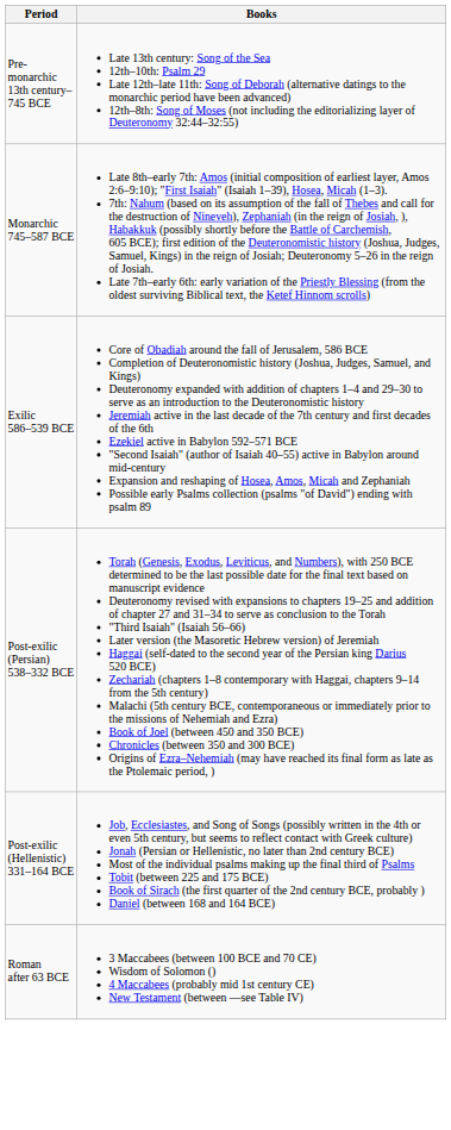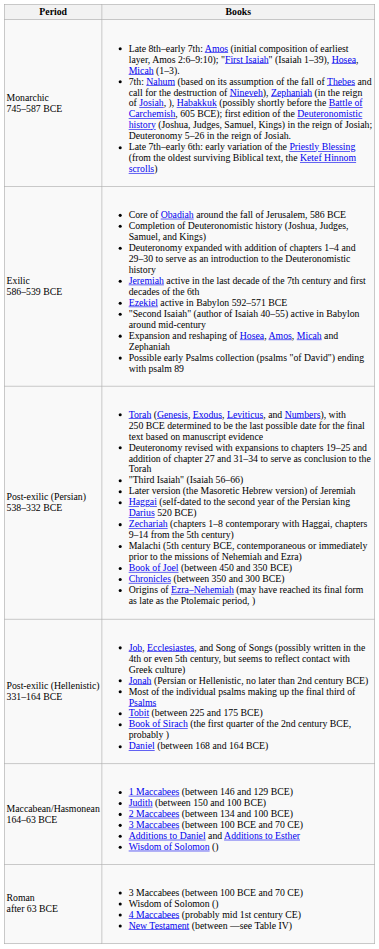 <table class="wikitable">
 <tr>
 <th>Period</th>
 <th>Books</th>
-</tr>
-<tr>
-<td>Pre-monarchic<br>13th century–745 BCE</td>
-<td><br><ul><li>Late 13th century: <a href='#'>Song of the Sea</a></li><li>12th–10th: <a href='#'>Psalm 29</a></li><li>Late 12th–late 11th: <a href='#'>Song of Deborah</a> (alternative datings to the monarchic period have been advanced)</li><li>12th–8th: <a href='#'>Song of Moses</a> (not including the editorializing layer of <a href='#'>Deuteronomy</a> 32:44–32:55)</li></ul></td>
 </tr>
 <tr>
 <td>Monarchic<br>745–587 BCE</td>
 <td><br><ul><li>Late 8th–early 7th: <a href='#'>Amos</a> (initial composition of earliest layer, Amos 2:6–9:10); "<a href='#'>First Isaiah</a>" (Isaiah 1–39), <a href='#'>Hosea</a>, <a href='#'>Micah</a> (1–3).</li><li>7th: <a href='#'>Nahum</a> (based on its assumption of the fall of <a href='#'>Thebes</a> and call for the destruction of <a href='#'>Nineveh</a>), <a href='#'>Zephaniah</a> (in the reign of <a href='#'>Josiah</a>, ), <a href='#'>Habakkuk</a> (possibly shortly before the <a href='#'>Battle of Carchemish</a>, 605 BCE); first edition of the <a href='#'>Deuteronomistic history</a> (Joshua, Judges, Samuel, Kings) in the reign of Josiah; Deuteronomy 5–26 in the reign of Josiah.</li><li>Late 7th–early 6th: early variation of the <a href='#'>Priestly Blessing</a> (from the oldest surviving Biblical text, the <a href='#'>Ketef Hinnom scrolls</a>)</li></ul></td>
 </tr>
 <tr>
 <td>Exilic<br>586–539 BCE</td>
 <td><br><ul><li>Core of <a href='#'>Obadiah</a> around the fall of Jerusalem, 586 BCE</li><li>Completion of Deuteronomistic history (Joshua, Judges, Samuel, and Kings)</li><li>Deuteronomy expanded with addition of chapters 1–4 and 29–30 to serve as an introduction to the Deuteronomistic history</li><li><a href='#'>Jeremiah</a> active in the last decade of the 7th century and first decades of the 6th</li><li><a href='#'>Ezekiel</a> active in Babylon 592–571 BCE</li><li>"Second Isaiah" (author of Isaiah 40–55) active in Babylon around mid-century</li><li>Expansion and reshaping of <a href='#'>Hosea</a>, <a href='#'>Amos</a>, <a href='#'>Micah</a> and Zephaniah</li><li>Possible early Psalms collection (psalms "of David") ending with psalm 89</li></ul></td>
 </tr>
 <tr>
 <td>Post-exilic (Persian)<br>538–332 BCE</td>
 <td><br><ul><li><a href='#'>Torah</a> (<a href='#'>Genesis</a>, <a href='#'>Exodus</a>, <a href='#'>Leviticus</a>, and <a href='#'>Numbers</a>), with 250 BCE determined to be the last possible date for the final text based on manuscript evidence</li><li>Deuteronomy revised with expansions to chapters 19–25 and addition of chapter 27 and 31–34 to serve as conclusion to the Torah</li><li>"Third Isaiah" (Isaiah 56–66)</li><li>Later version (the Masoretic Hebrew version) of Jeremiah</li><li><a href='#'>Haggai</a> (self-dated to the second year of the Persian king <a href='#'>Darius</a> 520 BCE)</li><li><a href='#'>Zechariah</a> (chapters 1–8 contemporary with Haggai, chapters 9–14 from the 5th century)</li><li>Malachi (5th century BCE, contemporaneous or immediately prior to the missions of Nehemiah and Ezra)</li><li><a href='#'>Book of Joel</a> (between 450 and 350 BCE)</li><li><a href='#'>Chronicles</a> (between 350 and 300 BCE)</li><li>Origins of <a href='#'>Ezra–Nehemiah</a> (may have reached its final form as late as the Ptolemaic period, )</li></ul></td>
 </tr>
 <tr>
 <td>Post-exilic (Hellenistic)<br>331–164 BCE</td>
 <td><br><ul><li><a href='#'>Job</a>, <a href='#'>Ecclesiastes</a>, and Song of Songs (possibly written in the 4th or even 5th century, but seems to reflect contact with Greek culture)</li><li><a href='#'>Jonah</a> (Persian or Hellenistic, no later than 2nd century BCE)</li><li>Most of the individual psalms making up the final third of <a href='#'>Psalms</a></li><li><a href='#'>Tobit</a> (between 225 and 175 BCE)</li><li><a href='#'>Book of Sirach</a> (the first quarter of the 2nd century BCE, probably )</li><li><a href='#'>Daniel</a> (between 168 and 164 BCE)</li></ul></td>
 </tr>
 <tr>
+<td>Maccabean/Hasmonean<br>164–63 BCE</td>
+<td><br><ul><li><a href='#'>1 Maccabees</a> (between 146 and 129 BCE)</li><li><a href='#'>Judith</a> (between 150 and 100 BCE)</li><li><a href='#'>2 Maccabees</a> (between 134 and 100 BCE)</li><li><a href='#'>3 Maccabees</a> (between 100 BCE and 70 CE)</li><li><a href='#'>Additions to Daniel</a> and <a href='#'>Additions to Esther</a></li><li><a href='#'>Wisdom of Solomon</a> ()</li></ul></td>
+</tr>
+<tr>
 <td>Roman<br>after 63 BCE</td>
 <td><br><ul><li>3 Maccabees (between 100 BCE and 70 CE)</li><li>Wisdom of Solomon ()</li><li><a href='#'>4 Maccabees</a> (probably mid 1st century CE)</li><li><a href='#'>New Testament</a> (between —see Table IV)</li></ul></td>
 </tr>
 </table>
